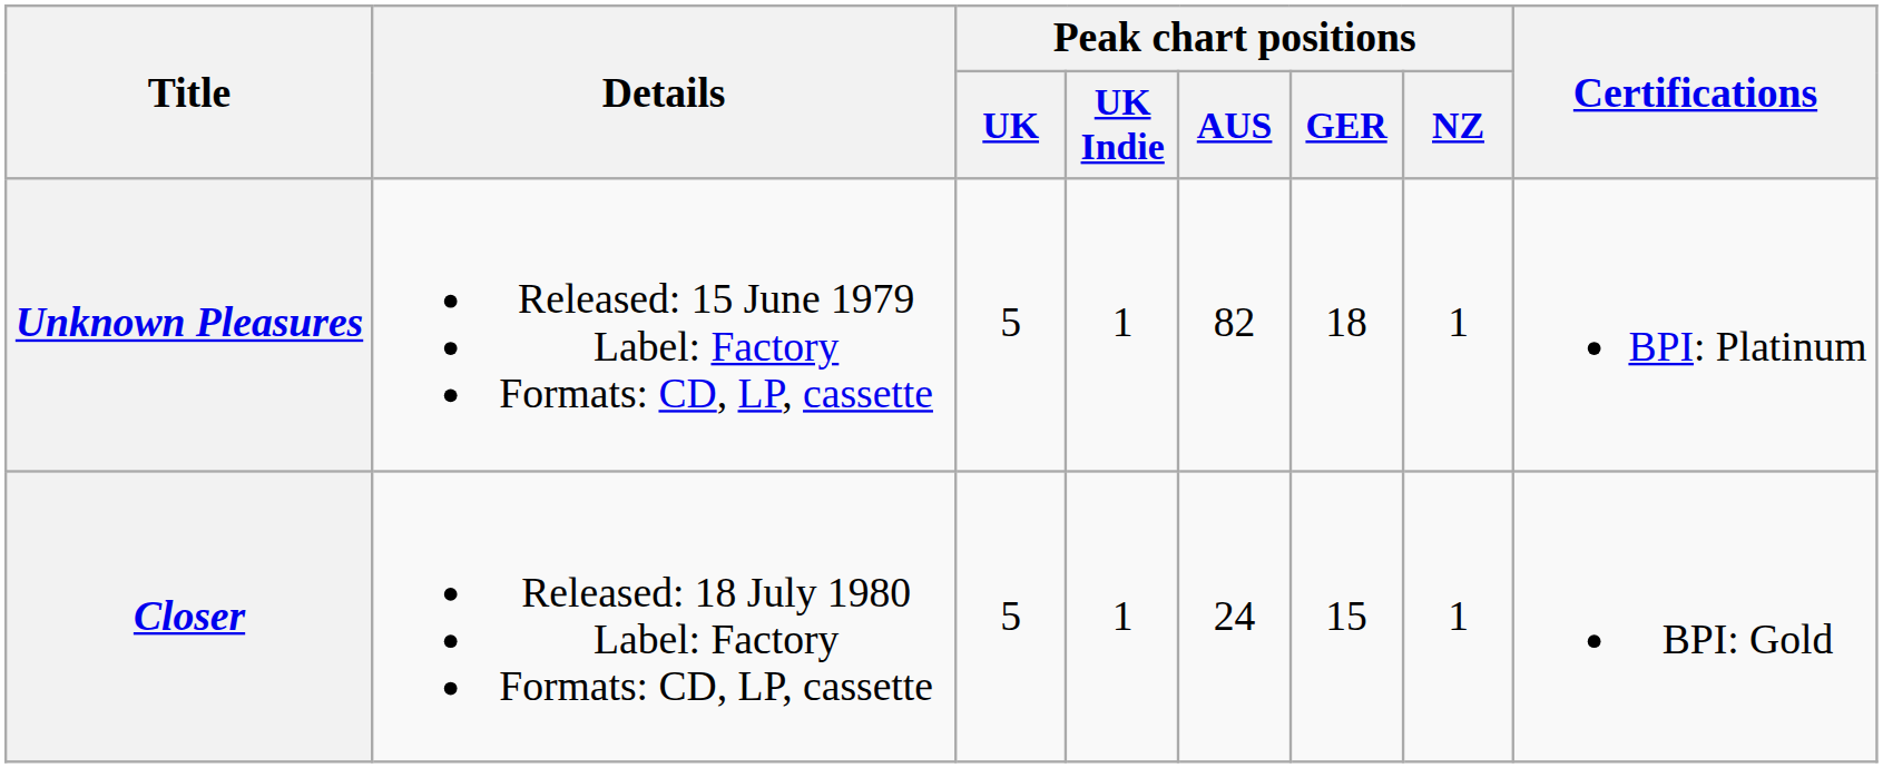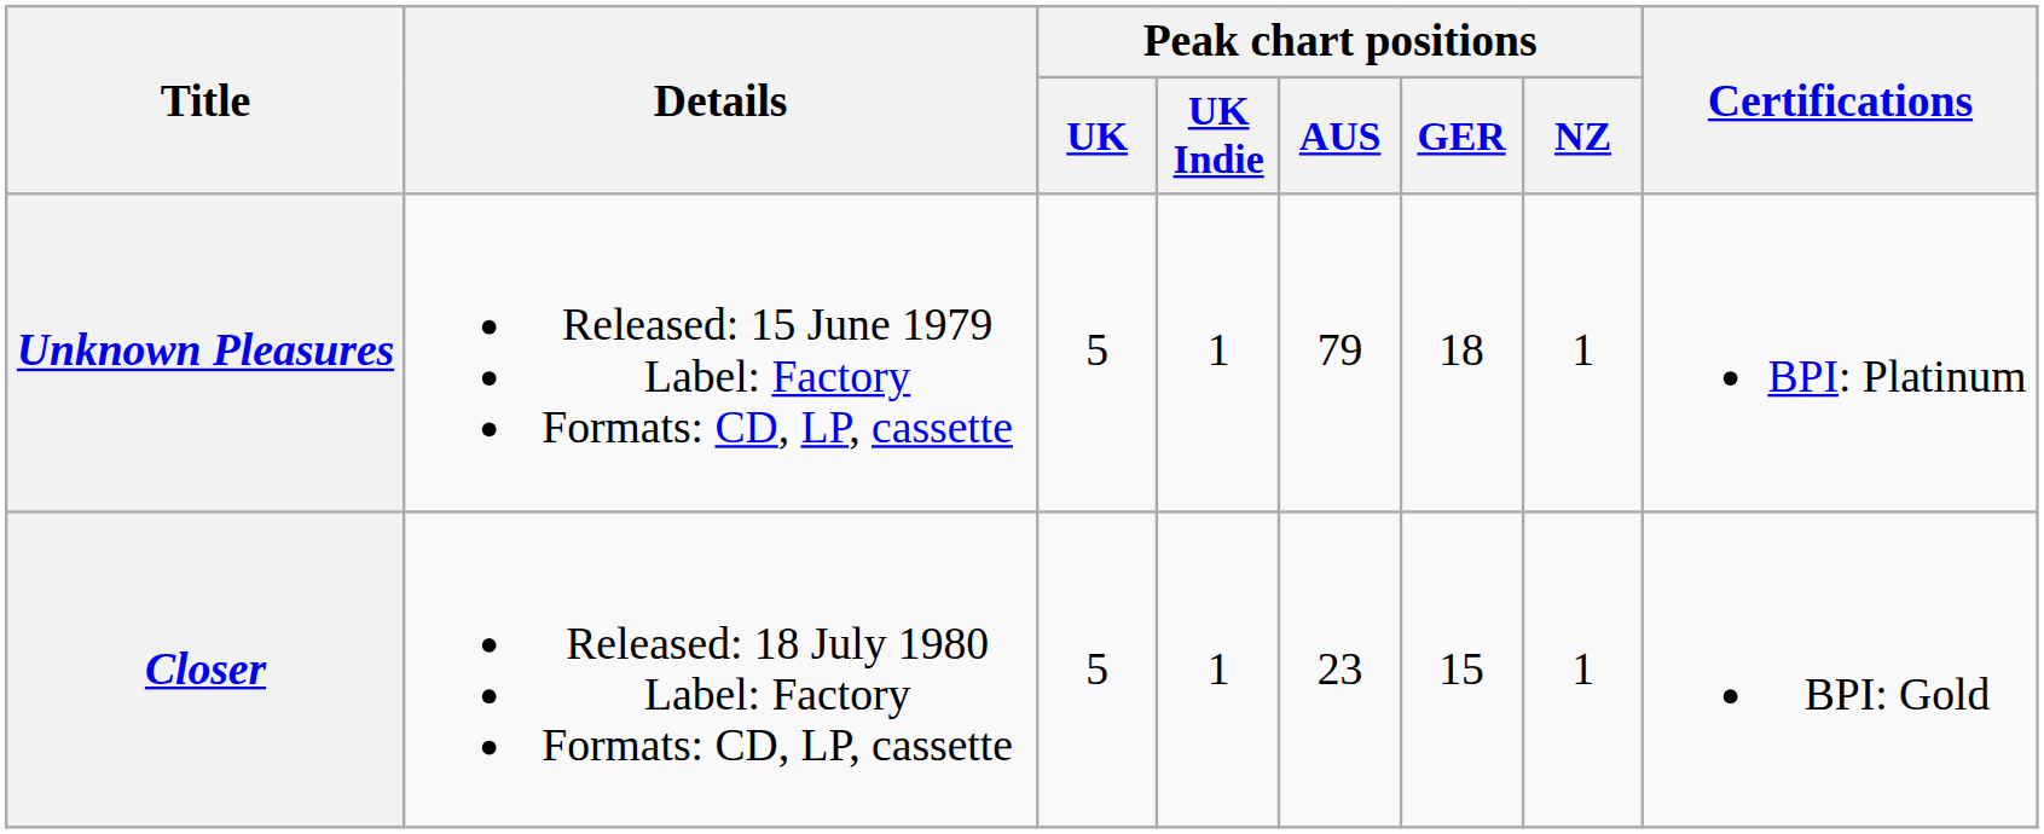 <table class="wikitable plainrowheaders" style="text-align:center">
 <tr>
 <th scope="col" rowspan="2">Title</th>
 <th scope="col" rowspan="2" width="215">Details</th>
 <th scope="col" colspan="5">Peak chart positions</th>
 <th scope="col" rowspan="2"><a href='#'>Certifications</a></th>
 </tr>
 <tr>
 <th scope="col" style="width:2.5em;font-size:90%"><a href='#'>UK</a><br></th>
 <th scope="col" style="width:2.5em;font-size:90%"><a href='#'>UK Indie</a><br></th>
 <th scope="col" style="width:2.5em;font-size:90%"><a href='#'>AUS</a><br></th>
 <th scope="col" style="width:2.5em;font-size:90%;"><a href='#'>GER</a><br></th>
 <th scope="col" style="width:2.5em;font-size:90%"><a href='#'>NZ</a><br></th>
 </tr>
 <tr>
 <th scope="row"><em><a href='#'>Unknown Pleasures</a></em></th>
 <td><br><ul><li>Released: 15 June 1979</li><li>Label: <a href='#'>Factory</a></li><li>Formats: <a href='#'>CD</a>, <a href='#'>LP</a>, <a href='#'>cassette</a></li></ul></td>
 <td>5</td>
 <td>1</td>
-<td>82</td>
+<td>79</td>
 <td>18</td>
 <td>1</td>
 <td><br><ul><li><a href='#'>BPI</a>: Platinum</li></ul></td>
 </tr>
 <tr>
 <th scope="row"><em><a href='#'>Closer</a></em></th>
 <td><br><ul><li>Released: 18 July 1980</li><li>Label: Factory</li><li>Formats: CD, LP, cassette</li></ul></td>
 <td>5</td>
 <td>1</td>
-<td>24</td>
+<td>23</td>
 <td>15</td>
 <td>1</td>
 <td><br><ul><li>BPI: Gold</li></ul></td>
 </tr>
 </table>
